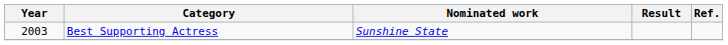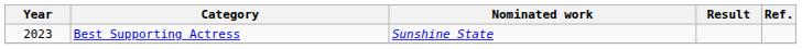 <table class=wikitable>
 <tr>
 <th scope="col" style="width:5em;">Year</th>
 <th scope="col" style="width:26em;">Category</th>
 <th scope="col" style="width:25em;">Nominated work</th>
 <th scope="col" style="width:5em;">Result</th>
 <th>Ref.</th>
 </tr>
 <tr>
-<td style="text-align:center;">2003</td>
+<td style="text-align:center;">2023</td>
 <td><a href='#'>Best Supporting Actress</a></td>
 <td><em><a href='#'>Sunshine State</a></em></td>
 <td></td>
 <td></td>
 </tr>
 <tr>
 </tr>
 </table>
